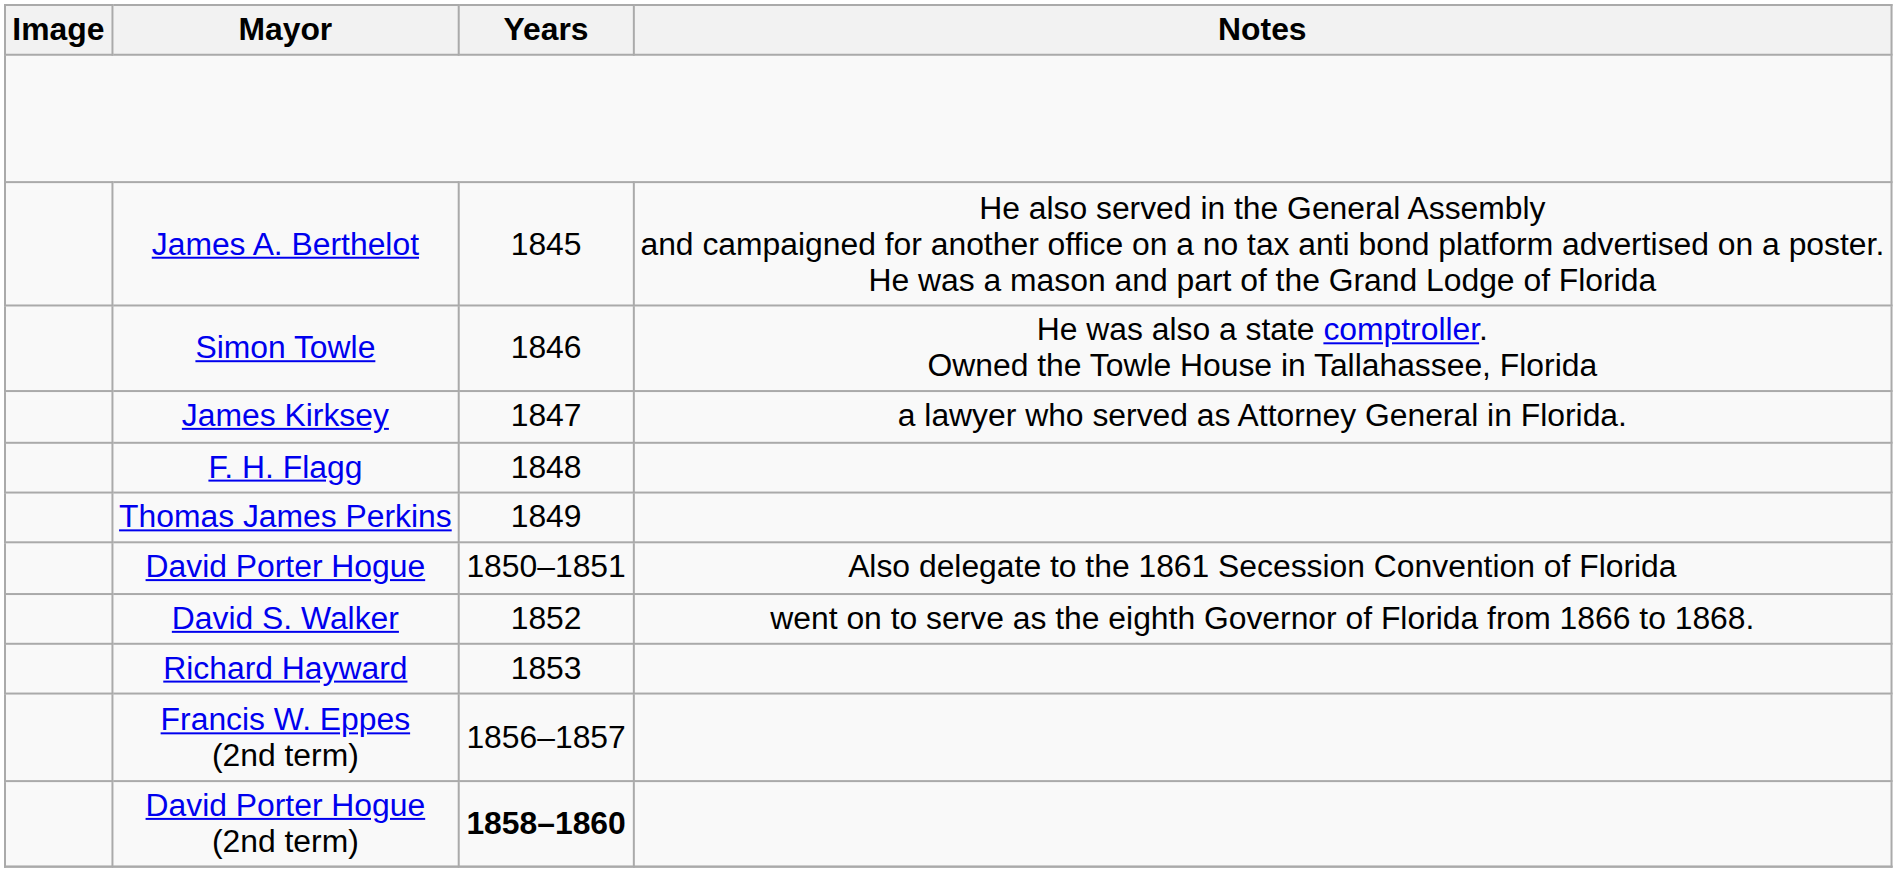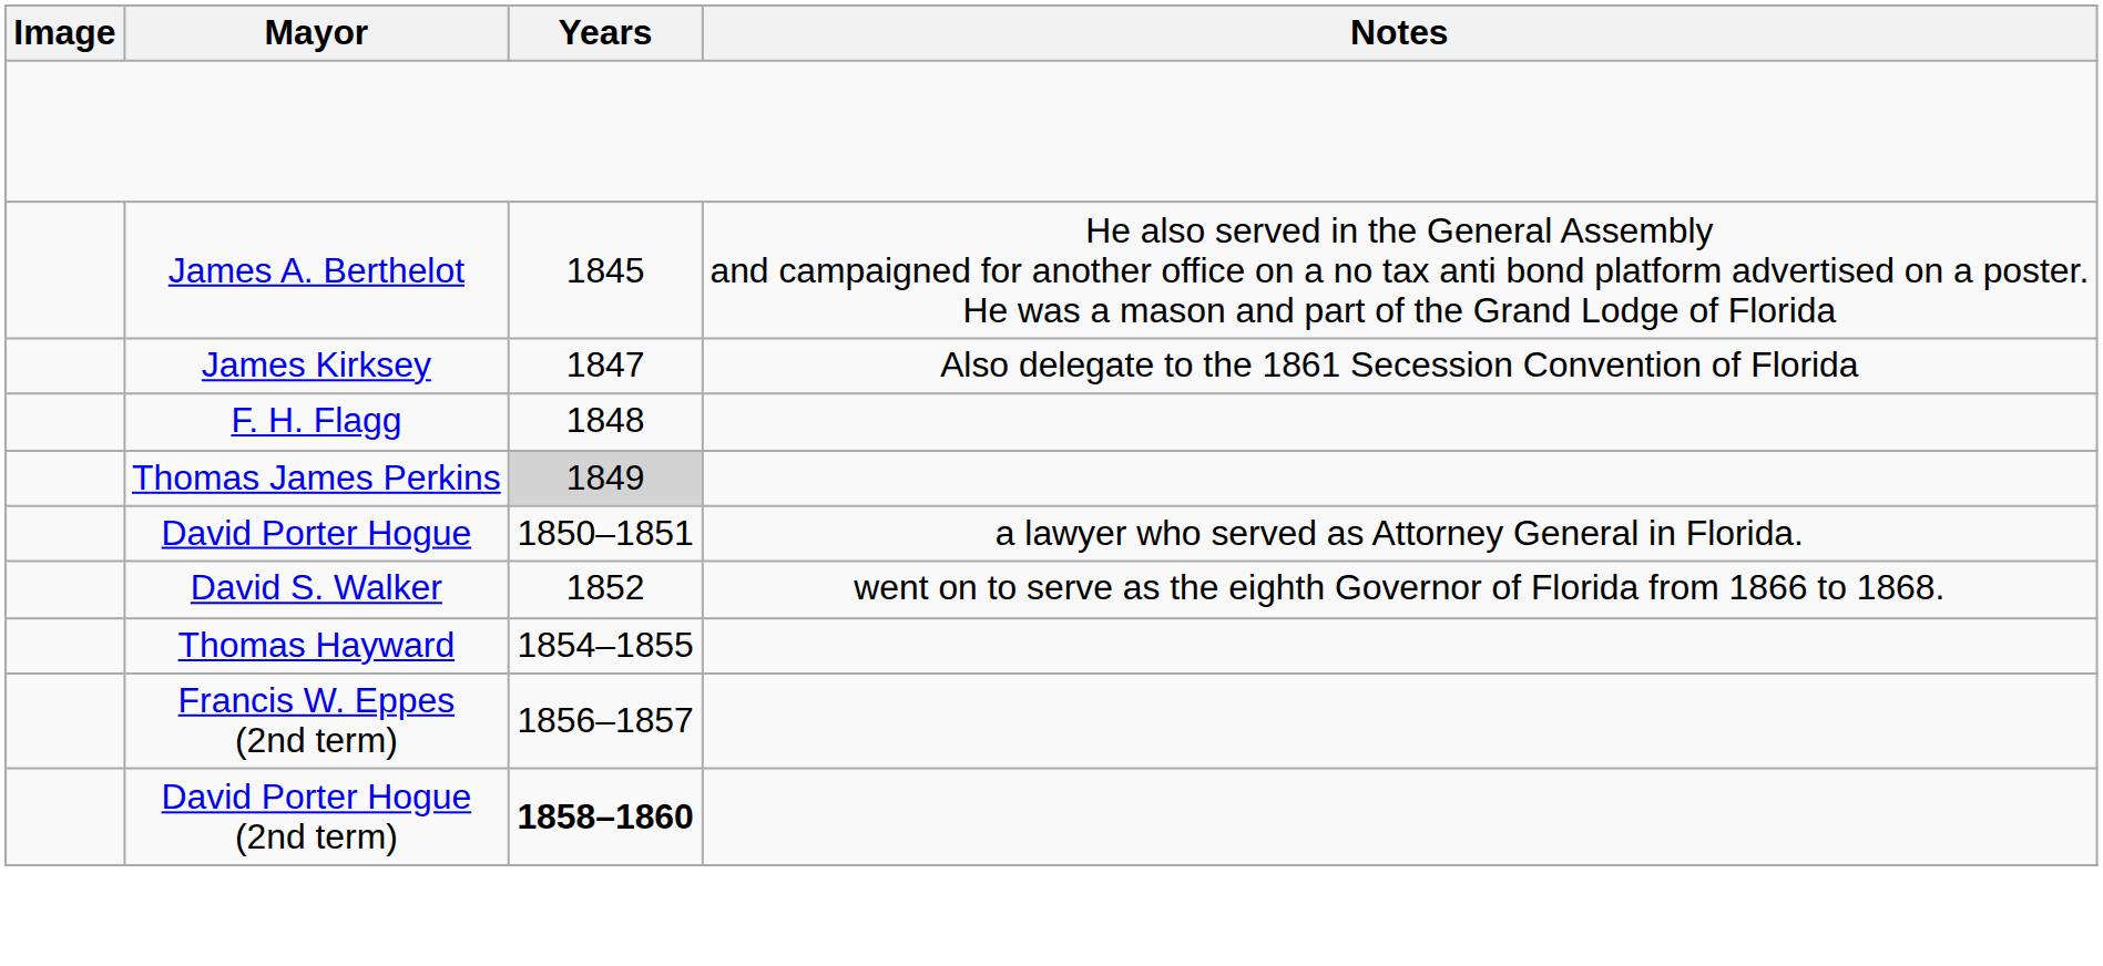 <table class="wikitable" style="text-align:center">
 <tr>
 <th>Image</th>
 <th>Mayor</th>
 <th>Years</th>
 <th>Notes</th>
 </tr>
 <tr style="height:4em">
 </tr>
 <tr>
 <td></td>
 <td><a href='#'>James A. Berthelot</a></td>
 <td>1845</td>
 <td>He also served in the General Assembly<br> and campaigned for another office on a no tax anti bond platform advertised on a poster.<br> He was a mason and part of the Grand Lodge of Florida</td>
 </tr>
 <tr>
 <td></td>
-<td><a href='#'>Simon Towle</a></td>
-<td>1846</td>
-<td>He was also a state <a href='#'>comptroller</a>.<br> Owned the Towle House in Tallahassee, Florida</td>
-</tr>
-<tr>
-<td></td>
 <td><a href='#'>James Kirksey</a></td>
 <td>1847</td>
-<td>a lawyer who served as Attorney General in Florida.</td>
+<td>Also delegate to the 1861 Secession Convention of Florida</td>
 </tr>
 <tr>
 <td></td>
 <td><a href='#'>F. H. Flagg</a></td>
 <td>1848</td>
 <td></td>
 </tr>
 <tr>
 <td></td>
 <td><a href='#'>Thomas James Perkins</a></td>
-<td>1849</td>
+<td style="background: lightgrey;">1849</td>
 <td></td>
 </tr>
 <tr>
 <td></td>
 <td><a href='#'>David Porter Hogue</a></td>
 <td>1850–1851</td>
-<td>Also delegate to the 1861 Secession Convention of Florida</td>
+<td>a lawyer who served as Attorney General in Florida.</td>
 </tr>
 <tr>
 <td></td>
 <td><a href='#'>David S. Walker</a></td>
 <td>1852</td>
 <td>went on to serve as the eighth Governor of Florida from 1866 to 1868.</td>
 </tr>
 <tr>
 <td></td>
-<td><a href='#'>Richard Hayward</a></td>
-<td>1853</td>
+<td><a href='#'>Thomas Hayward</a></td>
+<td>1854–1855</td>
 <td></td>
 </tr>
 <tr>
 <td></td>
 <td><a href='#'>Francis W. Eppes</a><br> (2nd term)</td>
 <td>1856–1857</td>
 <td></td>
 </tr>
 <tr>
 <td></td>
 <td><a href='#'>David Porter Hogue</a><br> (2nd term)</td>
 <td><strong>1858–1860</strong></td>
 <td></td>
 </tr>
 <tr>
 </tr>
 </table>
